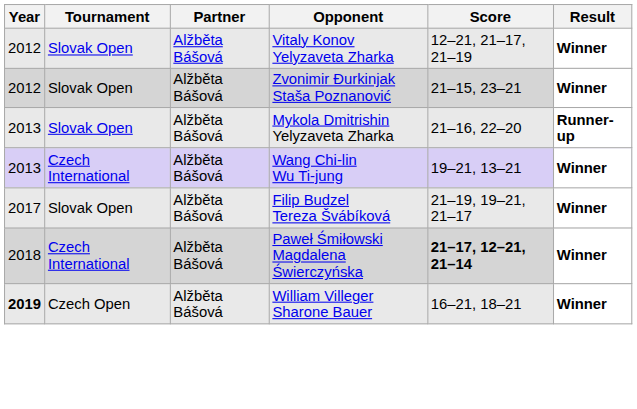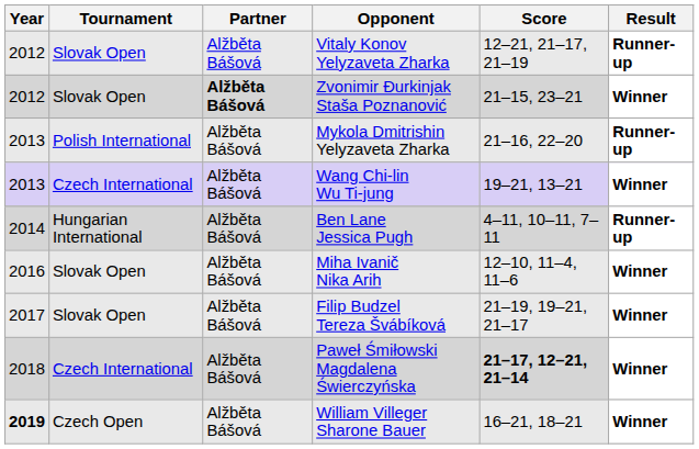 <table class="sortable wikitable" style="font-size: 90%;">
 <tr>
 <th>Year</th>
 <th>Tournament</th>
 <th>Partner</th>
 <th>Opponent</th>
 <th>Score</th>
 <th>Result</th>
 </tr>
 <tr style="background:#E9E9E9">
 <td align="center">2012</td>
 <td align="left"><a href='#'>Slovak Open</a></td>
 <td align="left"> <a href='#'>Alžběta Bášová</a></td>
 <td align="left"> <a href='#'>Vitaly Konov</a><br> <a href='#'>Yelyzaveta Zharka</a></td>
 <td align="left">12–21, 21–17, 21–19</td>
-<td style="text-align:left; background:white"> <strong>Winner</strong></td>
+<td style="text-align:left; background:white"> <strong>Runner-up</strong></td>
 </tr>
 <tr style="background:#D5D5D5">
 <td align="center">2012</td>
 <td align="left">Slovak Open</td>
-<td align="left"> Alžběta Bášová</td>
+<td align="left"><strong> Alžběta Bášová</strong></td>
 <td align="left"> <a href='#'>Zvonimir Đurkinjak</a><br> <a href='#'>Staša Poznanović</a></td>
 <td align="left">21–15, 23–21</td>
 <td style="text-align:left; background:white"> <strong>Winner</strong></td>
 </tr>
 <tr style="background:#E9E9E9">
 <td align="center">2013</td>
-<td align="left"><a href='#'>Slovak Open</a></td>
+<td align="left"><a href='#'>Polish International</a></td>
 <td align="left"> Alžběta Bášová</td>
 <td align="left"> <a href='#'>Mykola Dmitrishin</a><br> Yelyzaveta Zharka</td>
 <td align="left">21–16, 22–20</td>
 <td style="text-align:left; background:white"> <strong>Runner-up</strong></td>
 </tr>
 <tr style="background:#D8CEF6">
 <td align="center">2013</td>
 <td align="left"><a href='#'>Czech International</a></td>
 <td align="left"> Alžběta Bášová</td>
 <td align="left"> <a href='#'>Wang Chi-lin</a><br> <a href='#'>Wu Ti-jung</a></td>
 <td align="left">19–21, 13–21</td>
+<td style="text-align:left; background:white"> <strong>Winner</strong></td>
+</tr>
+<tr style="background:#D5D5D5">
+<td align="center">2014</td>
+<td align="left">Hungarian International</td>
+<td align="left"> Alžběta Bášová</td>
+<td align="left"> <a href='#'>Ben Lane</a><br> <a href='#'>Jessica Pugh</a></td>
+<td align="left">4–11, 10–11, 7–11</td>
+<td style="text-align:left; background:white"> <strong>Runner-up</strong></td>
+</tr>
+<tr style="background:#E9E9E9">
+<td align="center">2016</td>
+<td align="left">Slovak Open</td>
+<td align="left"> Alžběta Bášová</td>
+<td align="left"> <a href='#'>Miha Ivanič</a><br> <a href='#'>Nika Arih</a></td>
+<td align="left">12–10, 11–4, 11–6</td>
 <td style="text-align:left; background:white"> <strong>Winner</strong></td>
 </tr>
 <tr style="background:#E9E9E9">
 <td align="center">2017</td>
 <td align="left">Slovak Open</td>
 <td align="left"> Alžběta Bášová</td>
 <td align="left"> <a href='#'>Filip Budzel</a><br> <a href='#'>Tereza Švábíková</a></td>
 <td align="left">21–19, 19–21, 21–17</td>
 <td style="text-align:left; background:white"> <strong>Winner</strong></td>
 </tr>
 <tr style="background:#D5D5D5">
 <td align="center">2018</td>
 <td align="left"><a href='#'>Czech International</a></td>
 <td align="left"> Alžběta Bášová</td>
 <td align="left"> <a href='#'>Paweł Śmiłowski</a><br> <a href='#'>Magdalena Świerczyńska</a></td>
 <td align="left"><strong>21–17, 12–21, 21–14</strong></td>
 <td style="text-align:left; background:white"> <strong>Winner</strong></td>
 </tr>
 <tr style="background:#E9E9E9">
 <td align="center"><strong>2019</strong></td>
 <td align="left">Czech Open</td>
 <td align="left"> Alžběta Bášová</td>
 <td align="left"> <a href='#'>William Villeger</a><br> <a href='#'>Sharone Bauer</a></td>
 <td align="left">16–21, 18–21</td>
 <td style="text-align:left; background:white"> <strong>Winner</strong></td>
 </tr>
 </table>
